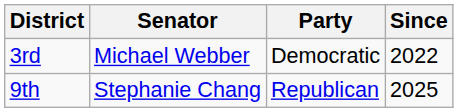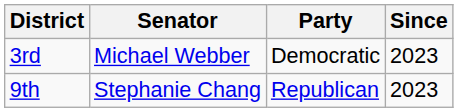 <table class="wikitable">
 <tr>
 <th>District</th>
 <th>Senator</th>
 <th>Party</th>
 <th>Since</th>
 </tr>
 <tr>
 <td><a href='#'>3rd</a></td>
 <td><a href='#'>Michael Webber</a></td>
 <td>Democratic</td>
-<td>2022</td>
+<td>2023</td>
 </tr>
 <tr>
 <td><a href='#'>9th</a></td>
 <td><a href='#'>Stephanie Chang</a></td>
 <td><a href='#'>Republican</a></td>
-<td>2025</td>
+<td>2023</td>
 </tr>
 </table>
